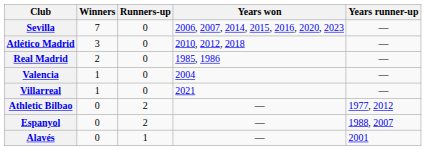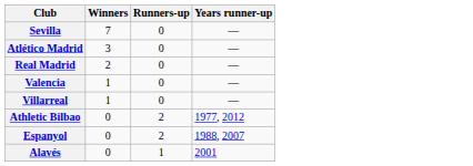 <table class="wikitable plainrowheaders sortable">
 <tr>
 <th scope=col>Club</th>
 <th scope=col>Winners</th>
 <th scope=col>Runners-up</th>
-<th scope=col class="unsortable">Years won</th>
 <th scope=col class="unsortable">Years runner-up</th>
 </tr>
 <tr>
 <th scope=row><a href='#'>Sevilla</a></th>
 <td align=center>7</td>
 <td align=center>0</td>
-<td><a href='#'>2006</a>, <a href='#'>2007</a>, <a href='#'>2014</a>, <a href='#'>2015</a>, <a href='#'>2016</a>, <a href='#'>2020</a>, <a href='#'>2023</a></td>
 <td align=center>—</td>
 </tr>
 <tr>
 <th scope=row><a href='#'>Atlético Madrid</a></th>
 <td align=center>3</td>
 <td align=center>0</td>
-<td><a href='#'>2010</a>, <a href='#'>2012</a>, <a href='#'>2018</a></td>
 <td align=center>—</td>
 </tr>
 <tr>
 <th scope=row><a href='#'>Real Madrid</a></th>
 <td align=center>2</td>
 <td align=center>0</td>
-<td><a href='#'>1985</a>, <a href='#'>1986</a></td>
 <td align=center>—</td>
 </tr>
 <tr>
 <th scope=row><a href='#'>Valencia</a></th>
 <td align=center>1</td>
 <td align=center>0</td>
-<td><a href='#'>2004</a></td>
 <td align=center>—</td>
 </tr>
 <tr>
 <th scope=row><a href='#'>Villarreal</a></th>
 <td align=center>1</td>
 <td align=center>0</td>
-<td><a href='#'>2021</a></td>
 <td align=center>—</td>
 </tr>
 <tr>
 <th scope=row><a href='#'>Athletic Bilbao</a></th>
 <td align=center>0</td>
 <td align=center>2</td>
-<td align=center>—</td>
 <td><a href='#'>1977</a>, <a href='#'>2012</a></td>
 </tr>
 <tr>
 <th scope=row><a href='#'>Espanyol</a></th>
 <td align=center>0</td>
 <td align=center>2</td>
-<td align=center>—</td>
 <td><a href='#'>1988</a>, <a href='#'>2007</a></td>
 </tr>
 <tr>
 <th scope=row><a href='#'>Alavés</a></th>
 <td align=center>0</td>
 <td align=center>1</td>
-<td align=center>—</td>
 <td><a href='#'>2001</a></td>
 </tr>
 </table>
